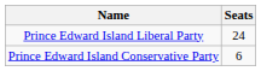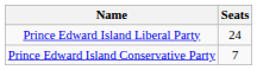 <table class="wikitable">
 <tr ---->
 <th>Name</th>
 <th>Seats</th>
 </tr>
 <tr ---->
 <td align="center"><a href='#'>Prince Edward Island Liberal Party</a></td>
 <td align="center">24</td>
 </tr>
 <tr ---->
 <td align="center"><a href='#'>Prince Edward Island Conservative Party</a></td>
-<td align="center">6</td>
+<td align="center">7</td>
 </tr>
 </table>
